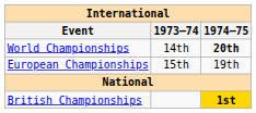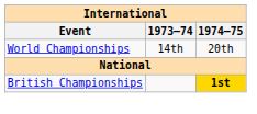 <table class="wikitable" style="text-align:center">
 <tr>
 <th style="background-color: #ffdead; " colspan=3 align=center><strong>International</strong></th>
 </tr>
 <tr>
 <th>Event</th>
 <th>1973–74</th>
 <th>1974–75</th>
 </tr>
 <tr>
 <td align=left><a href='#'>World Championships</a></td>
 <td>14th</td>
-<td><strong>20th</strong></td>
-</tr>
-<tr>
-<td align=left><a href='#'>European Championships</a></td>
-<td>15th</td>
-<td>19th</td>
+<td>20th</td>
 </tr>
 <tr>
 <th style="background-color: #ffdead; " colspan=3 align=center><strong>National</strong></th>
 </tr>
 <tr>
 <td align=left><a href='#'>British Championships</a></td>
 <td></td>
 <td bgcolor=gold><strong>1st</strong></td>
 </tr>
 </table>
